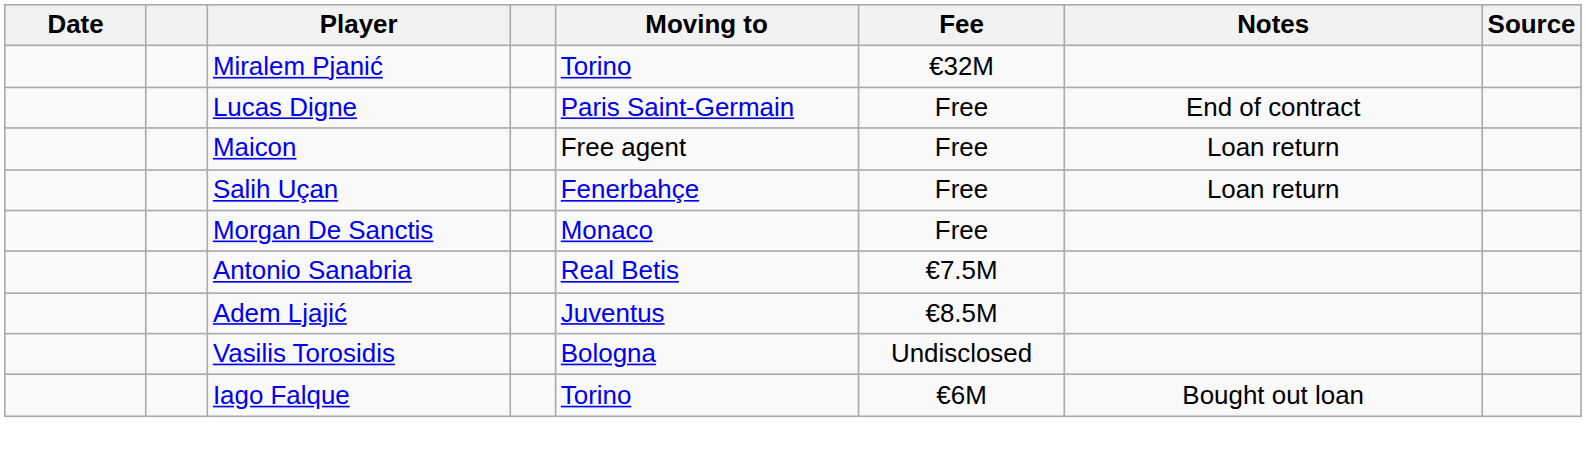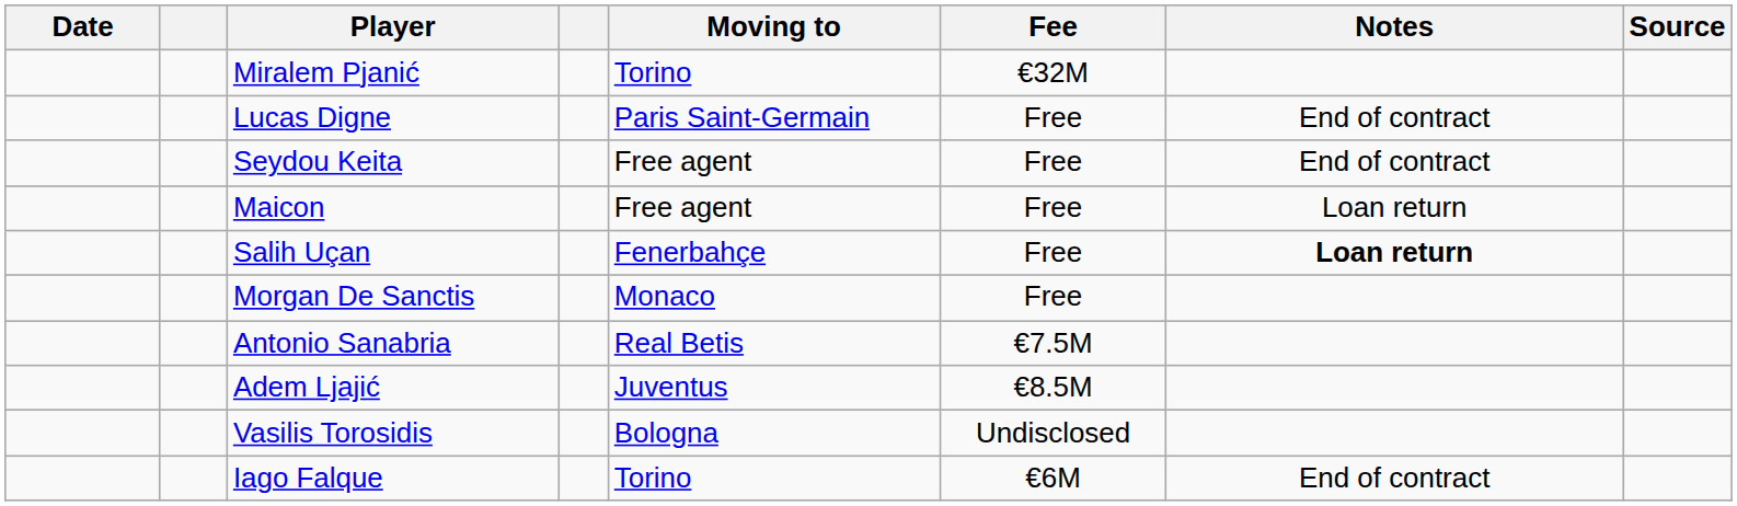 <table class="wikitable sortable">
 <tr>
 <th style="width:80px;">Date</th>
 <th style="width:30px;"></th>
 <th style="width:180px;">Player</th>
 <th style="width:20px;"></th>
 <th style="width:180px;">Moving to</th>
 <th style="width:120px;" class="unsortable">Fee</th>
 <th style="width:250px;" class="unsortable">Notes</th>
 <th style="width:20px;">Source</th>
 </tr>
 <tr>
 <td></td>
 <td align=center></td>
 <td> <a href='#'>Miralem Pjanić</a></td>
 <td align=center></td>
 <td> <a href='#'>Torino</a></td>
 <td align=center>€32M</td>
 <td align=center></td>
 <td></td>
 </tr>
 <tr>
 <td></td>
 <td align=center></td>
 <td> <a href='#'>Lucas Digne</a></td>
 <td align=center></td>
 <td> <a href='#'>Paris Saint-Germain</a></td>
 <td align=center>Free</td>
 <td align=center>End of contract</td>
 <td></td>
 </tr>
 <tr>
 <td></td>
 <td align=center></td>
+<td> <a href='#'>Seydou Keita</a></td>
+<td align=center></td>
+<td>Free agent</td>
+<td align=center>Free</td>
+<td align=center>End of contract</td>
+<td></td>
+</tr>
+<tr>
+<td></td>
+<td align=center></td>
 <td> <a href='#'>Maicon</a></td>
 <td align=center></td>
 <td>Free agent</td>
 <td align=center>Free</td>
 <td align=center>Loan return</td>
 <td></td>
 </tr>
 <tr>
 <td></td>
 <td align=center></td>
 <td> <a href='#'>Salih Uçan</a></td>
 <td align=center></td>
 <td> <a href='#'>Fenerbahçe</a></td>
 <td align=center>Free</td>
-<td align=center>Loan return</td>
+<td align=center><strong>Loan return</strong></td>
 <td></td>
 </tr>
 <tr>
 <td></td>
 <td align=center></td>
 <td> <a href='#'>Morgan De Sanctis</a></td>
 <td align=center></td>
 <td> <a href='#'>Monaco</a></td>
 <td align=center>Free</td>
 <td align=center></td>
 <td></td>
 </tr>
 <tr>
 <td></td>
 <td align=center></td>
 <td> <a href='#'>Antonio Sanabria</a></td>
 <td align=center></td>
 <td> <a href='#'>Real Betis</a></td>
 <td align=center>€7.5M</td>
 <td align=center></td>
 <td></td>
 </tr>
 <tr>
 <td></td>
 <td align=center></td>
 <td> <a href='#'>Adem Ljajić</a></td>
 <td align=center></td>
 <td> <a href='#'>Juventus</a></td>
 <td align=center>€8.5M</td>
 <td align=center></td>
 <td></td>
 </tr>
 <tr>
 <td></td>
 <td align=center></td>
 <td> <a href='#'>Vasilis Torosidis</a></td>
 <td align=center></td>
 <td> <a href='#'>Bologna</a></td>
 <td align=center>Undisclosed</td>
 <td align=center></td>
 <td></td>
 </tr>
 <tr>
 <td></td>
 <td align=center></td>
 <td> <a href='#'>Iago Falque</a></td>
 <td align=center></td>
 <td> <a href='#'>Torino</a></td>
 <td align=center>€6M</td>
-<td align=center>Bought out loan</td>
+<td align=center>End of contract</td>
 <td></td>
 </tr>
 </table>
